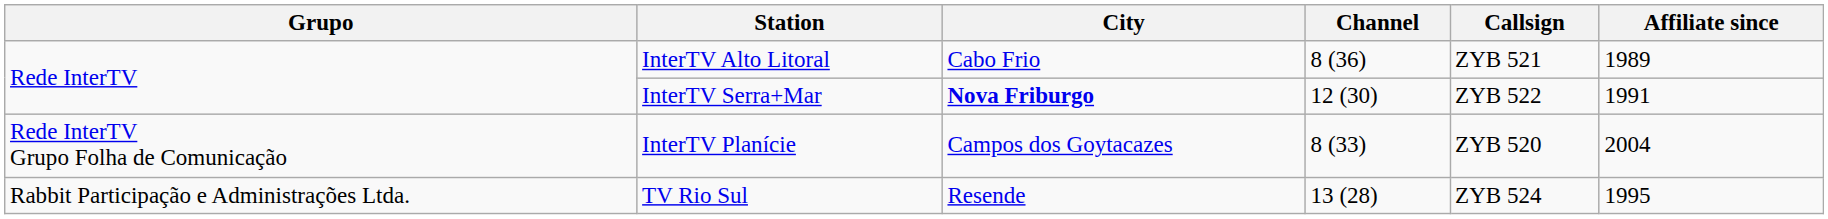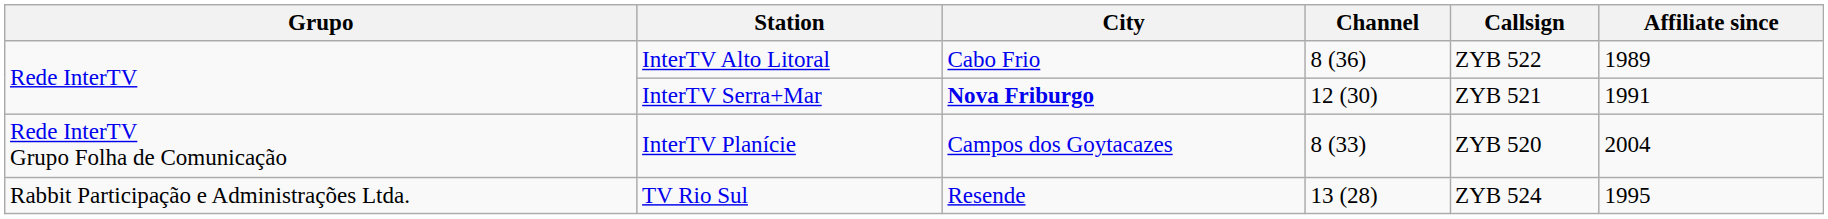 <table class = "wikitable" style = "width: 100%">
 <tr>
 <th>Grupo</th>
 <th>Station</th>
 <th>City</th>
 <th>Channel</th>
 <th>Callsign</th>
 <th>Affiliate since</th>
 </tr>
 <tr>
 <td rowspan="2"><a href='#'>Rede InterTV</a></td>
 <td><a href='#'>InterTV Alto Litoral</a></td>
 <td><a href='#'>Cabo Frio</a></td>
 <td>8 (36)</td>
-<td>ZYB 521</td>
+<td>ZYB 522</td>
 <td>1989</td>
 </tr>
 <tr>
 <td><a href='#'>InterTV Serra+Mar</a></td>
 <td><strong><a href='#'>Nova Friburgo</a></strong></td>
 <td>12 (30)</td>
-<td>ZYB 522</td>
+<td>ZYB 521</td>
 <td>1991</td>
 </tr>
 <tr>
 <td><a href='#'>Rede InterTV</a> <br> Grupo Folha de Comunicação</td>
 <td><a href='#'>InterTV Planície</a></td>
 <td><a href='#'>Campos dos Goytacazes</a></td>
 <td>8 (33)</td>
 <td>ZYB 520</td>
 <td>2004</td>
 </tr>
 <tr>
 <td>Rabbit Participação e Administrações Ltda.</td>
 <td><a href='#'>TV Rio Sul</a></td>
 <td><a href='#'>Resende</a></td>
 <td>13 (28)</td>
 <td>ZYB 524</td>
 <td>1995</td>
 </tr>
 </table>
